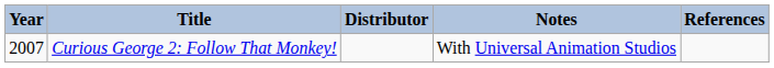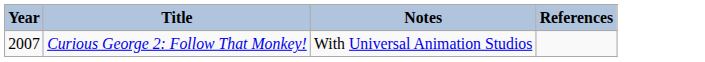 <table class="wikitable" style="font-size:95%;">
 <tr style="text-align:left;">
 <th style="background:#B0C4DE;">Year</th>
 <th style="background:#B0C4DE;">Title</th>
-<th style="background:#B0C4DE;">Distributor</th>
 <th style="background:#B0C4DE;">Notes</th>
 <th style="background:#B0C4DE;">References</th>
 </tr>
 <tr>
 <td>2007</td>
 <td><em><a href='#'>Curious George 2: Follow That Monkey!</a></em></td>
-<td></td>
 <td>With <a href='#'>Universal Animation Studios</a></td>
 <td></td>
 </tr>
 </table>
